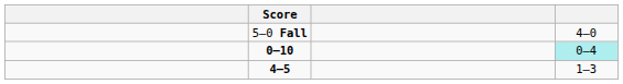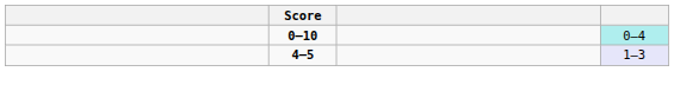 <table class="wikitable" style="text-align: center; ">
 <tr>
 <th align="right" width="270"></th>
 <th width="65">Score</th>
 <th align="left" width="270"></th>
 <th width="65"></th>
-</tr>
-<tr>
-<td align="left"><strong></strong></td>
-<td>5–0 <strong>Fall</strong></td>
-<td align="left"></td>
-<td>4–0 <strong></strong></td>
 </tr>
 <tr>
 <td align="left"></td>
 <td><strong>0–10</strong></td>
 <td align="left"><strong></strong></td>
 <td style="background: paleturquoise;">0–4 <strong></strong></td>
 </tr>
 <tr>
 <td align="left"></td>
 <td><strong>4–5</strong></td>
 <td align="left"><strong></strong></td>
-<td>1–3 <strong></strong></td>
+<td style="background: lavender;">1–3 <strong></strong></td>
 </tr>
 </table>
